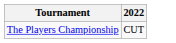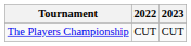 <table class="wikitable" style="font-size:95%;text-align:center;">
 <tr>
 <th>Tournament</th>
 <th>2022</th>
+<th>2023</th>
 </tr>
 <tr>
 <td align=left><a href='#'>The Players Championship</a></td>
 <td>CUT</td>
+<td>CUT</td>
 </tr>
 </table>
